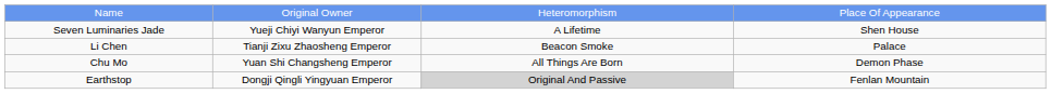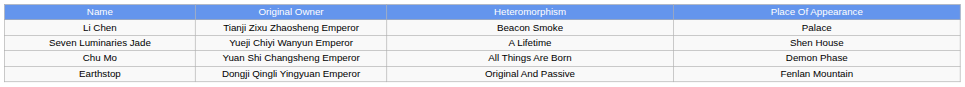 <table class="wikitable" style="text-align:center;">
 <tr style="background:cornflowerblue; color:white">
 <td style="width:10%">Name</td>
 <td style="width:10%">Original Owner</td>
 <td style="width:15%">Heteromorphism</td>
 <td style="width:15%">Place Of Appearance</td>
 </tr>
 <tr>
+<td>Li Chen</td>
+<td>Tianji Zixu Zhaosheng Emperor</td>
+<td>Beacon Smoke</td>
+<td>Palace</td>
+</tr>
+<tr>
 <td>Seven Luminaries Jade</td>
 <td>Yueji Chiyi Wanyun Emperor</td>
 <td>A Lifetime</td>
 <td>Shen House</td>
-</tr>
-<tr>
-<td>Li Chen</td>
-<td>Tianji Zixu Zhaosheng Emperor</td>
-<td>Beacon Smoke</td>
-<td>Palace</td>
 </tr>
 <tr>
 <td>Chu Mo</td>
 <td>Yuan Shi Changsheng Emperor</td>
 <td>All Things Are Born</td>
 <td>Demon Phase</td>
 </tr>
 <tr>
 <td>Earthstop</td>
 <td>Dongji Qingli Yingyuan Emperor</td>
-<td style="background: lightgrey;">Original And Passive</td>
+<td>Original And Passive</td>
 <td>Fenlan Mountain</td>
 </tr>
 </table>
